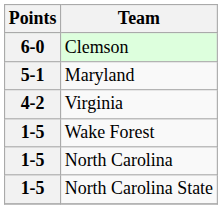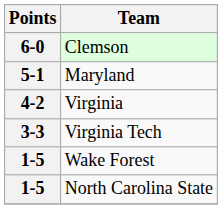 <table class="wikitable">
 <tr>
 <th>Points</th>
 <th>Team</th>
 </tr>
 <tr style="background:#dfd;">
 <th>6-0</th>
 <td>Clemson</td>
 </tr>
 <tr>
 <th>5-1</th>
 <td>Maryland</td>
 </tr>
 <tr>
 <th>4-2</th>
 <td>Virginia</td>
 </tr>
 <tr>
-<th>1-5</th>
-<td>Wake Forest</td>
+<th>3-3</th>
+<td>Virginia Tech</td>
 </tr>
 <tr>
 <th>1-5</th>
-<td>North Carolina</td>
+<td>Wake Forest</td>
 </tr>
 <tr>
 <th>1-5</th>
 <td>North Carolina State</td>
 </tr>
 <tr>
 </tr>
 </table>
